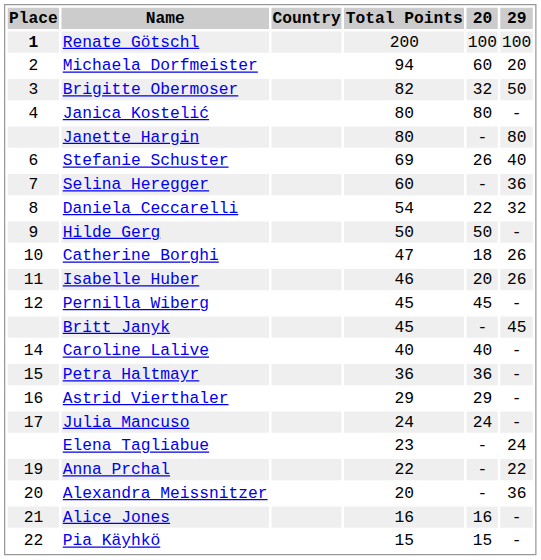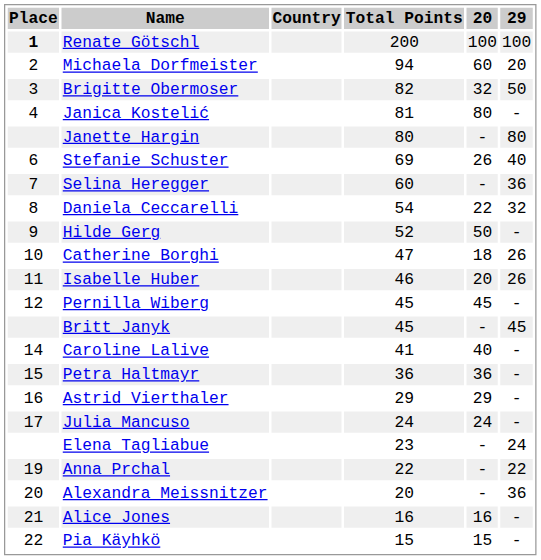 <table border="0" style="border: 1px solid #999; background-color:#FFFFFF; text-align:center">
 <tr align="center" bgcolor="#CCCCCC">
 <th>Place</th>
 <th>Name</th>
 <th>Country</th>
 <th>Total Points</th>
 <th>20</th>
 <th>29</th>
 </tr>
 <tr bgcolor="#EFEFEF">
 <td><strong>1</strong></td>
 <td align="left"><a href='#'>Renate Götschl</a></td>
 <td align="left"></td>
 <td>200</td>
 <td>100</td>
 <td>100</td>
 </tr>
 <tr>
 <td>2</td>
 <td align="left"><a href='#'>Michaela Dorfmeister</a></td>
 <td align="left"></td>
 <td>94</td>
 <td>60</td>
 <td>20</td>
 </tr>
 <tr bgcolor="#EFEFEF">
 <td>3</td>
 <td align="left"><a href='#'>Brigitte Obermoser</a></td>
 <td align="left"></td>
 <td>82</td>
 <td>32</td>
 <td>50</td>
 </tr>
 <tr>
 <td>4</td>
 <td align="left"><a href='#'>Janica Kostelić</a></td>
 <td align="left"></td>
-<td>80</td>
+<td>81</td>
 <td>80</td>
 <td>-</td>
 </tr>
 <tr bgcolor="#EFEFEF">
 <td></td>
 <td align="left"><a href='#'>Janette Hargin</a></td>
 <td align="left"></td>
 <td>80</td>
 <td>-</td>
 <td>80</td>
 </tr>
 <tr>
 <td>6</td>
 <td align="left"><a href='#'>Stefanie Schuster</a></td>
 <td align="left"></td>
 <td>69</td>
 <td>26</td>
 <td>40</td>
 </tr>
 <tr bgcolor="#EFEFEF">
 <td>7</td>
 <td align="left"><a href='#'>Selina Heregger</a></td>
 <td align="left"></td>
 <td>60</td>
 <td>-</td>
 <td>36</td>
 </tr>
 <tr>
 <td>8</td>
 <td align="left"><a href='#'>Daniela Ceccarelli</a></td>
 <td align="left"></td>
 <td>54</td>
 <td>22</td>
 <td>32</td>
 </tr>
 <tr bgcolor="#EFEFEF">
 <td>9</td>
 <td align="left"><a href='#'>Hilde Gerg</a></td>
 <td align="left"></td>
-<td>50</td>
+<td>52</td>
 <td>50</td>
 <td>-</td>
 </tr>
 <tr>
 <td>10</td>
 <td align="left"><a href='#'>Catherine Borghi</a></td>
 <td align="left"></td>
 <td>47</td>
 <td>18</td>
 <td>26</td>
 </tr>
 <tr bgcolor="#EFEFEF">
 <td>11</td>
 <td align="left"><a href='#'>Isabelle Huber</a></td>
 <td align="left"></td>
 <td>46</td>
 <td>20</td>
 <td>26</td>
 </tr>
 <tr>
 <td>12</td>
 <td align="left"><a href='#'>Pernilla Wiberg</a></td>
 <td align="left"></td>
 <td>45</td>
 <td>45</td>
 <td>-</td>
 </tr>
 <tr bgcolor="#EFEFEF">
 <td></td>
 <td align="left"><a href='#'>Britt Janyk</a></td>
 <td align="left"></td>
 <td>45</td>
 <td>-</td>
 <td>45</td>
 </tr>
 <tr>
 <td>14</td>
 <td align="left"><a href='#'>Caroline Lalive</a></td>
 <td align="left"></td>
-<td>40</td>
+<td>41</td>
 <td>40</td>
 <td>-</td>
 </tr>
 <tr bgcolor="#EFEFEF">
 <td>15</td>
 <td align="left"><a href='#'>Petra Haltmayr</a></td>
 <td align="left"></td>
 <td>36</td>
 <td>36</td>
 <td>-</td>
 </tr>
 <tr>
 <td>16</td>
 <td align="left"><a href='#'>Astrid Vierthaler</a></td>
 <td align="left"></td>
 <td>29</td>
 <td>29</td>
 <td>-</td>
 </tr>
 <tr bgcolor="#EFEFEF">
 <td>17</td>
 <td align="left"><a href='#'>Julia Mancuso</a></td>
 <td align="left"></td>
 <td>24</td>
 <td>24</td>
 <td>-</td>
 </tr>
 <tr>
 <td></td>
 <td align="left"><a href='#'>Elena Tagliabue</a></td>
 <td align="left"></td>
 <td>23</td>
 <td>-</td>
 <td>24</td>
 </tr>
 <tr bgcolor="#EFEFEF">
 <td>19</td>
 <td align="left"><a href='#'>Anna Prchal</a></td>
 <td align="left"></td>
 <td>22</td>
 <td>-</td>
 <td>22</td>
 </tr>
 <tr>
 <td>20</td>
 <td align="left"><a href='#'>Alexandra Meissnitzer</a></td>
 <td align="left"></td>
 <td>20</td>
 <td>-</td>
 <td>36</td>
 </tr>
 <tr bgcolor="#EFEFEF">
 <td>21</td>
 <td align="left"><a href='#'>Alice Jones</a></td>
 <td align="left"></td>
 <td>16</td>
 <td>16</td>
 <td>-</td>
 </tr>
 <tr>
 <td>22</td>
 <td align="left"><a href='#'>Pia Käyhkö</a></td>
 <td align="left"></td>
 <td>15</td>
 <td>15</td>
 <td>-</td>
 </tr>
 </table>
